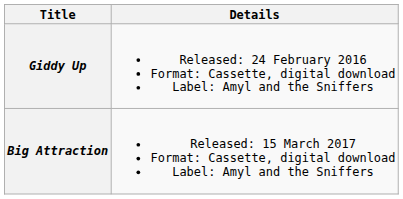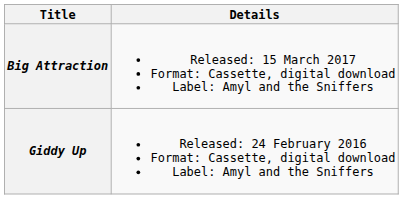 <table class="wikitable plainrowheaders" style="text-align:center;">
 <tr>
 <th scope="col">Title</th>
 <th scope="col">Details</th>
 </tr>
 <tr>
+<th scope="row"><em>Big Attraction</em></th>
+<td><br><ul><li>Released: 15 March 2017</li><li>Format: Cassette, digital download</li><li>Label: Amyl and the Sniffers</li></ul></td>
+</tr>
+<tr>
 <th scope="row"><em>Giddy Up</em></th>
 <td><br><ul><li>Released: 24 February 2016</li><li>Format: Cassette, digital download</li><li>Label: Amyl and the Sniffers</li></ul></td>
 </tr>
-<tr>
-<th scope="row"><em>Big Attraction</em></th>
-<td><br><ul><li>Released: 15 March 2017</li><li>Format: Cassette, digital download</li><li>Label: Amyl and the Sniffers</li></ul></td>
-</tr>
 </table>
